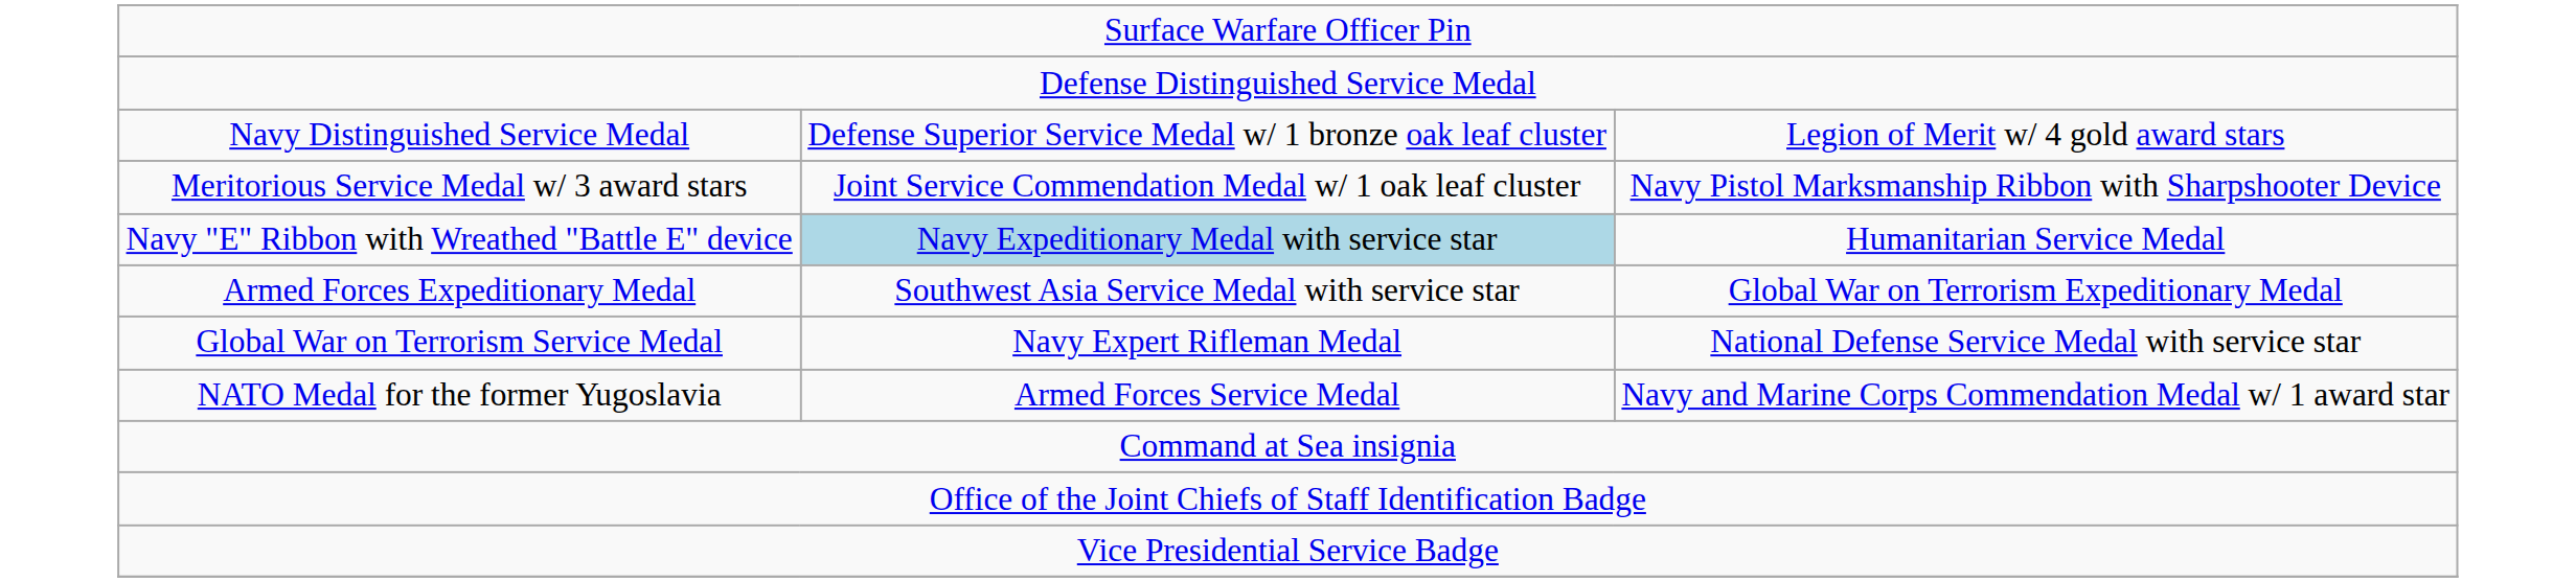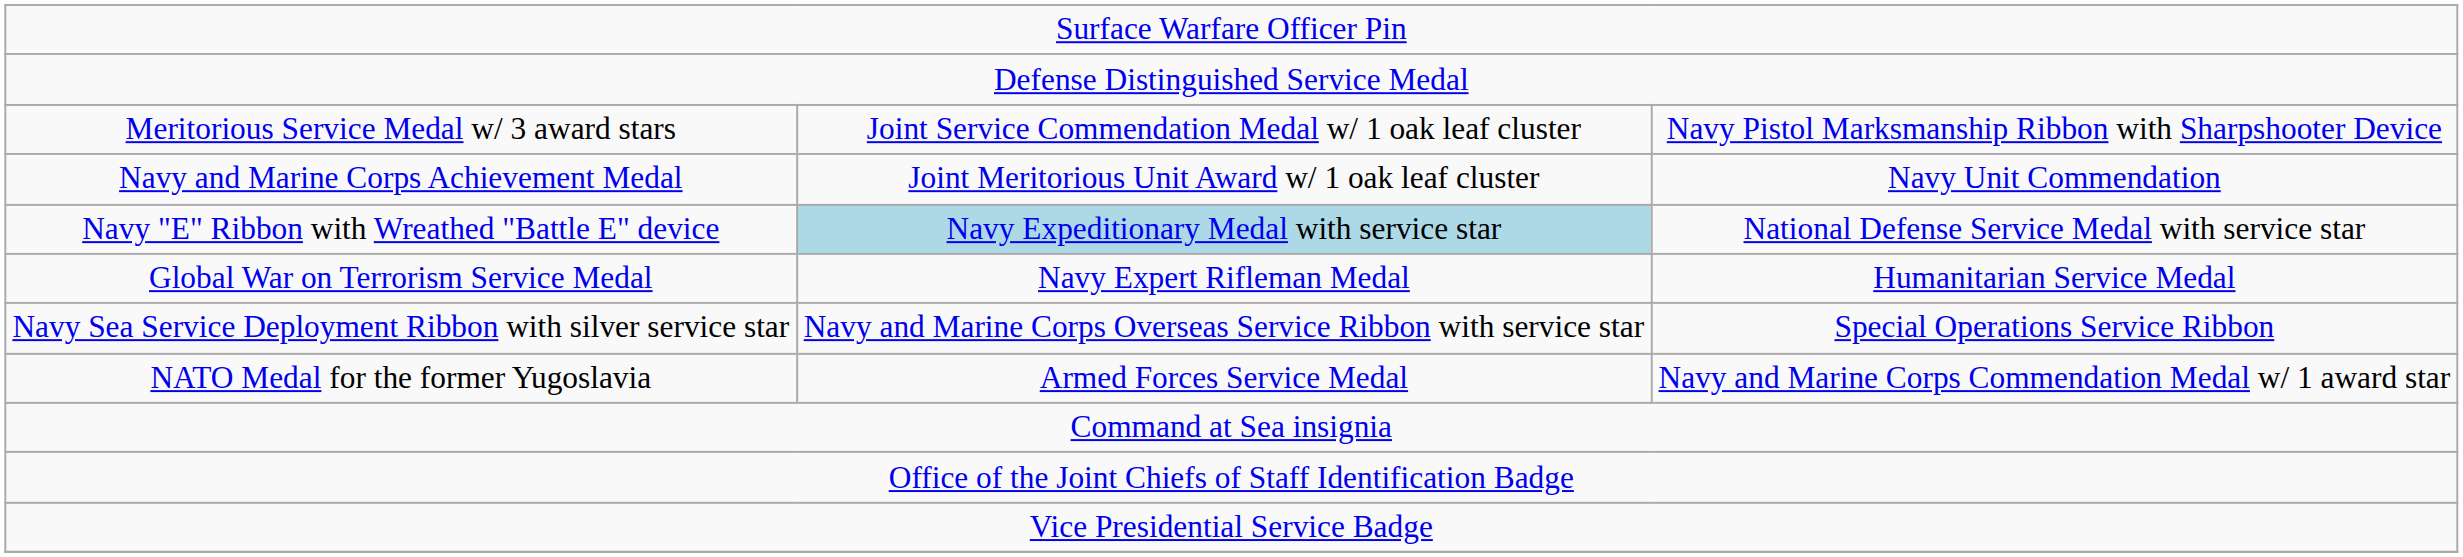 <table class="wikitable" style="margin:1em auto; text-align:center;">
 <tr>
 <td colspan="3"><a href='#'>Surface Warfare Officer Pin</a></td>
 </tr>
 <tr>
 <td colspan="3"><a href='#'>Defense Distinguished Service Medal</a></td>
 </tr>
 <tr>
-<td><a href='#'>Navy Distinguished Service Medal</a></td>
-<td><a href='#'>Defense Superior Service Medal</a> w/ 1 bronze <a href='#'>oak leaf cluster</a></td>
-<td><a href='#'>Legion of Merit</a> w/ 4 gold <a href='#'>award stars</a></td>
-</tr>
-<tr>
 <td><a href='#'>Meritorious Service Medal</a> w/ 3 award stars</td>
 <td><a href='#'>Joint Service Commendation Medal</a> w/ 1 oak leaf cluster</td>
 <td><a href='#'>Navy Pistol Marksmanship Ribbon</a> with <a href='#'>Sharpshooter Device</a></td>
 </tr>
 <tr>
+<td><a href='#'>Navy and Marine Corps Achievement Medal</a></td>
+<td><a href='#'>Joint Meritorious Unit Award</a> w/ 1 oak leaf cluster</td>
+<td><a href='#'>Navy Unit Commendation</a></td>
+</tr>
+<tr>
 <td><a href='#'>Navy "E" Ribbon</a> with <a href='#'>Wreathed "Battle E" device</a></td>
 <td style="background: lightblue;"><a href='#'>Navy Expeditionary Medal</a> with service star</td>
-<td><a href='#'>Humanitarian Service Medal</a></td>
-</tr>
-<tr>
-<td><a href='#'>Armed Forces Expeditionary Medal</a></td>
-<td><a href='#'>Southwest Asia Service Medal</a> with service star</td>
-<td><a href='#'>Global War on Terrorism Expeditionary Medal</a></td>
+<td><a href='#'>National Defense Service Medal</a> with service star</td>
 </tr>
 <tr>
 <td><a href='#'>Global War on Terrorism Service Medal</a></td>
 <td><a href='#'>Navy Expert Rifleman Medal</a></td>
-<td><a href='#'>National Defense Service Medal</a> with service star</td>
+<td><a href='#'>Humanitarian Service Medal</a></td>
+</tr>
+<tr>
+<td><a href='#'>Navy Sea Service Deployment Ribbon</a> with silver service star</td>
+<td><a href='#'>Navy and Marine Corps Overseas Service Ribbon</a> with service star</td>
+<td><a href='#'>Special Operations Service Ribbon</a></td>
 </tr>
 <tr>
 <td><a href='#'>NATO Medal</a> for the former Yugoslavia</td>
 <td><a href='#'>Armed Forces Service Medal</a></td>
 <td><a href='#'>Navy and Marine Corps Commendation Medal</a> w/ 1 award star</td>
 </tr>
 <tr>
 <td colspan="3"><a href='#'>Command at Sea insignia</a></td>
 </tr>
 <tr>
 <td colspan="3"><a href='#'>Office of the Joint Chiefs of Staff Identification Badge</a></td>
 </tr>
 <tr>
 <td colspan="3"><a href='#'>Vice Presidential Service Badge</a></td>
 </tr>
 <tr>
 </tr>
 </table>
